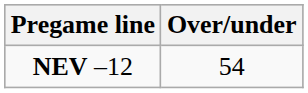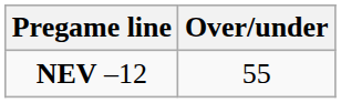 <table class="wikitable">
 <tr align="center">
 <th style=>Pregame line</th>
 <th style=>Over/under</th>
 </tr>
 <tr align="center">
 <td><strong>NEV</strong> –12</td>
-<td>54</td>
+<td>55</td>
 </tr>
 </table>
